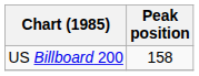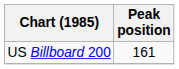 <table class="wikitable">
 <tr>
 <th scope="col">Chart (1985)</th>
 <th scope="col">Peak<br>position</th>
 </tr>
 <tr>
 <td>US <a href='#'><em>Billboard</em> 200</a></td>
-<td style="text-align:center;">158</td>
+<td style="text-align:center;">161</td>
 </tr>
 <tr>
 </tr>
 </table>
